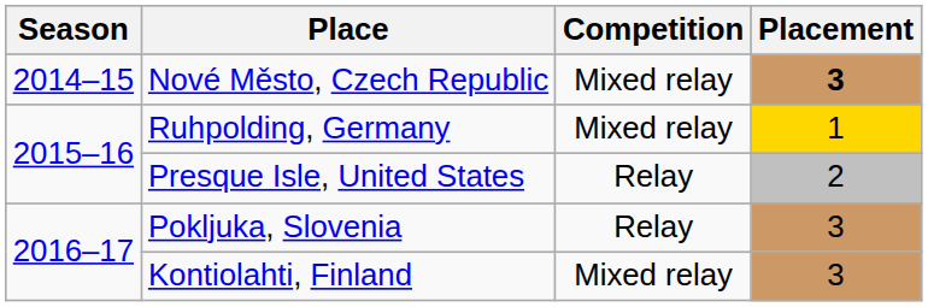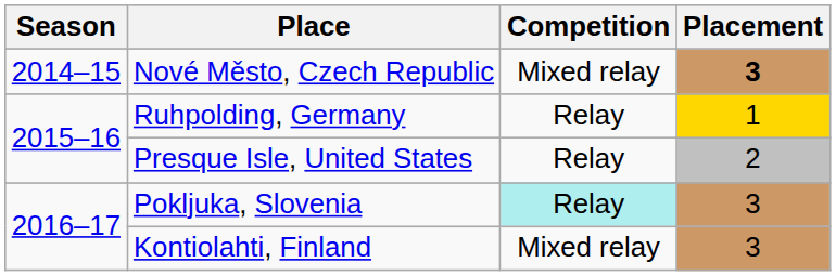 <table class="wikitable sortable" style="text-align: center;">
 <tr>
 <th>Season</th>
 <th>Place</th>
 <th>Competition</th>
 <th>Placement</th>
 </tr>
 <tr>
 <td><a href='#'>2014–15</a></td>
 <td align="left"> <a href='#'>Nové Město</a>, <a href='#'>Czech Republic</a></td>
 <td>Mixed relay</td>
 <td bgcolor="cc9966"><strong>3</strong></td>
 </tr>
 <tr>
 <td rowspan="2"><a href='#'>2015–16</a></td>
 <td align="left"> <a href='#'>Ruhpolding</a>, <a href='#'>Germany</a></td>
-<td>Mixed relay</td>
+<td>Relay</td>
 <td bgcolor=gold>1</td>
 </tr>
 <tr>
 <td align="left"> <a href='#'>Presque Isle</a>, <a href='#'>United States</a></td>
 <td>Relay</td>
 <td bgcolor=silver>2</td>
 </tr>
 <tr>
 <td rowspan="2"><a href='#'>2016–17</a></td>
 <td align="left"> <a href='#'>Pokljuka</a>, <a href='#'>Slovenia</a></td>
-<td>Relay</td>
+<td style="background: paleturquoise;">Relay</td>
 <td bgcolor="cc9966">3</td>
 </tr>
 <tr>
 <td align="left"> <a href='#'>Kontiolahti</a>, <a href='#'>Finland</a></td>
 <td>Mixed relay</td>
 <td bgcolor="cc9966">3</td>
 </tr>
 </table>
